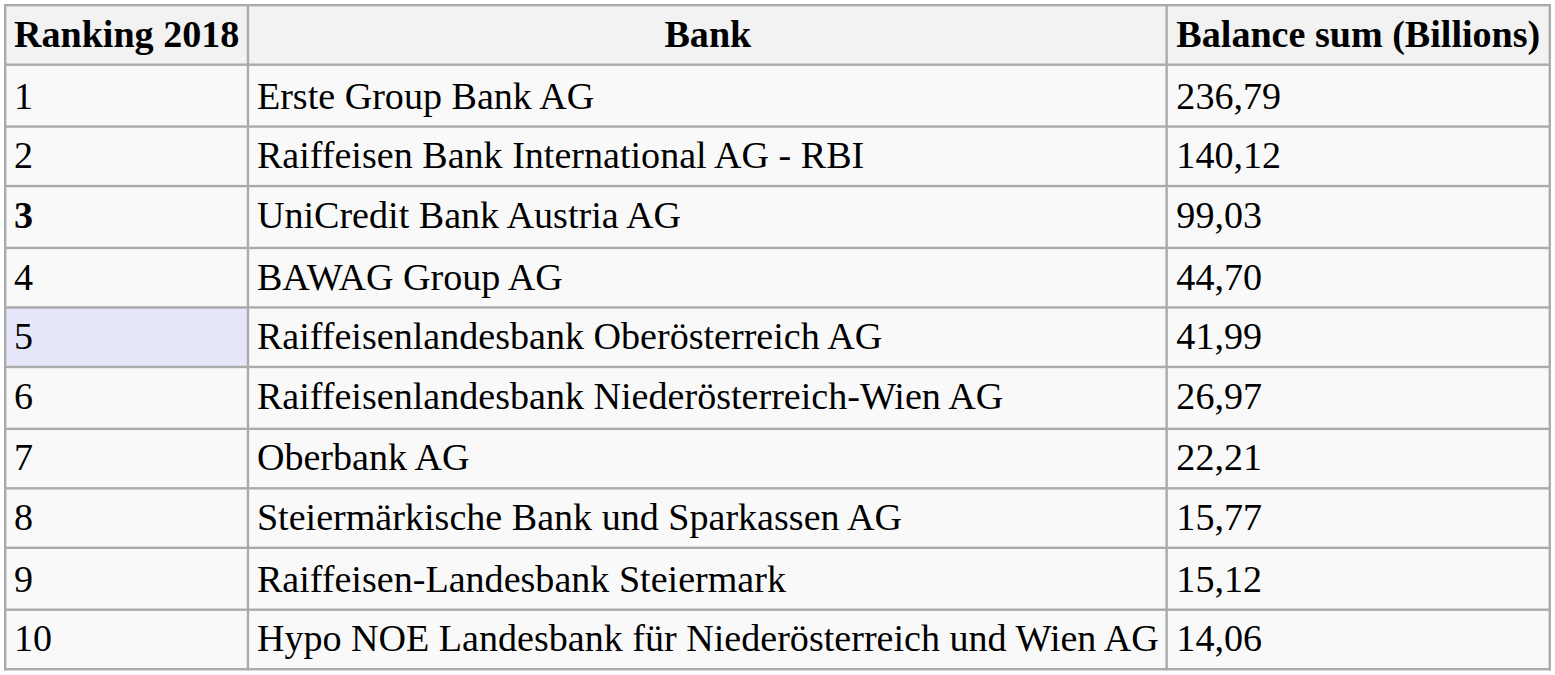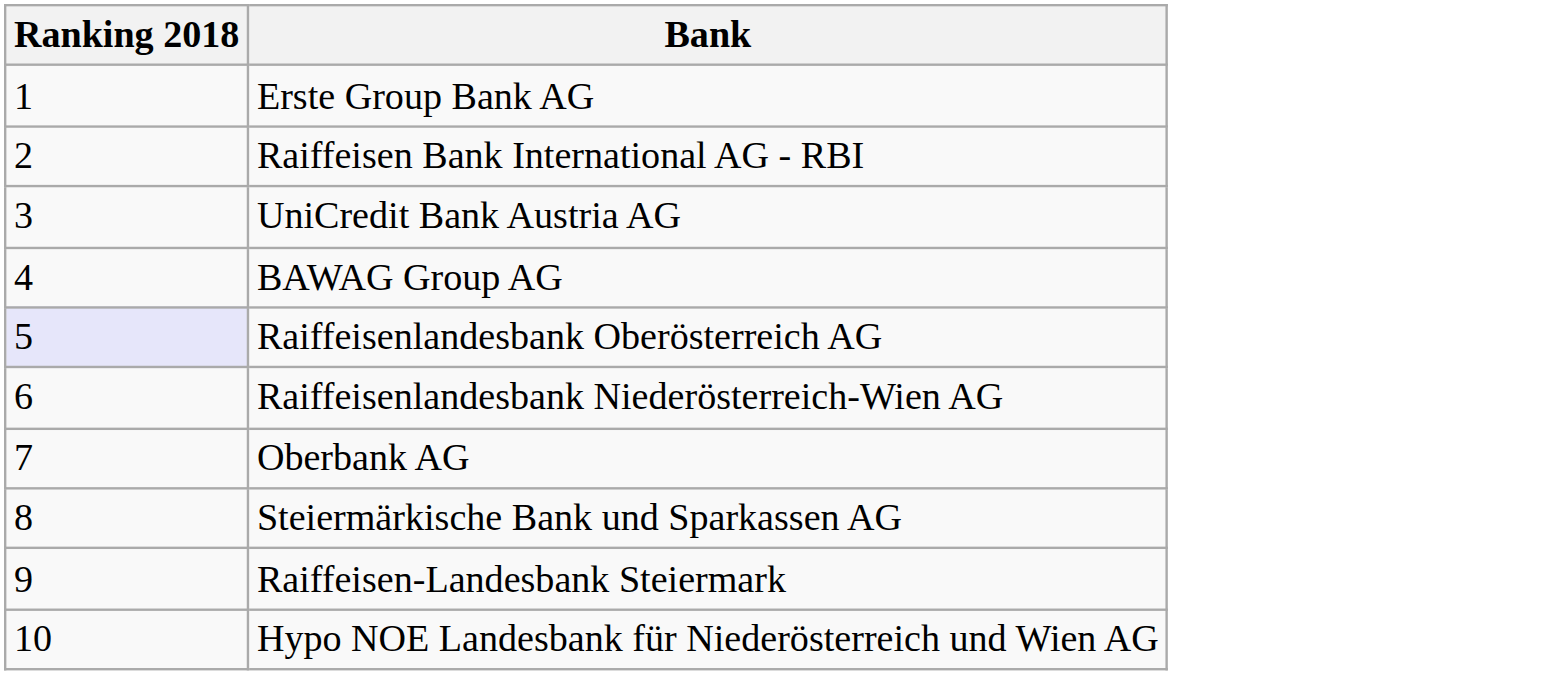 <table class="wikitable">
 <tr>
 <th>Ranking 2018</th>
 <th>Bank</th>
-<th>Balance sum (Billions)</th>
 </tr>
 <tr>
 <td>1</td>
 <td>Erste Group Bank AG</td>
-<td>236,79</td>
 </tr>
 <tr>
 <td>2</td>
 <td>Raiffeisen Bank International AG - RBI</td>
-<td>140,12</td>
 </tr>
 <tr>
-<td><strong>3</strong></td>
+<td>3</td>
 <td>UniCredit Bank Austria AG</td>
-<td>99,03</td>
 </tr>
 <tr>
 <td>4</td>
 <td>BAWAG Group AG</td>
-<td>44,70</td>
 </tr>
 <tr>
 <td style="background: lavender;">5</td>
 <td>Raiffeisenlandesbank Oberösterreich AG</td>
-<td>41,99</td>
 </tr>
 <tr>
 <td>6</td>
 <td>Raiffeisenlandesbank  Niederösterreich-Wien AG</td>
-<td>26,97</td>
 </tr>
 <tr>
 <td>7</td>
 <td>Oberbank AG</td>
-<td>22,21</td>
 </tr>
 <tr>
 <td>8</td>
 <td>Steiermärkische Bank und Sparkassen AG</td>
-<td>15,77</td>
 </tr>
 <tr>
 <td>9</td>
 <td>Raiffeisen-Landesbank Steiermark</td>
-<td>15,12</td>
 </tr>
 <tr>
 <td>10</td>
 <td>Hypo NOE Landesbank für  Niederösterreich und Wien AG</td>
-<td>14,06</td>
 </tr>
 </table>
